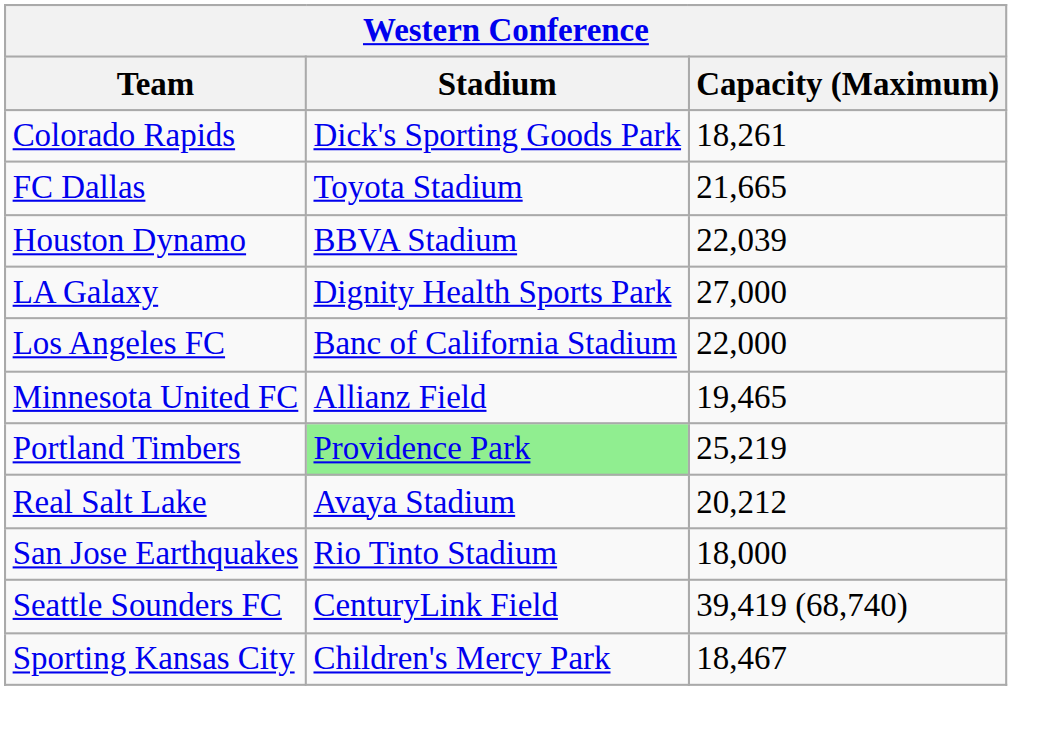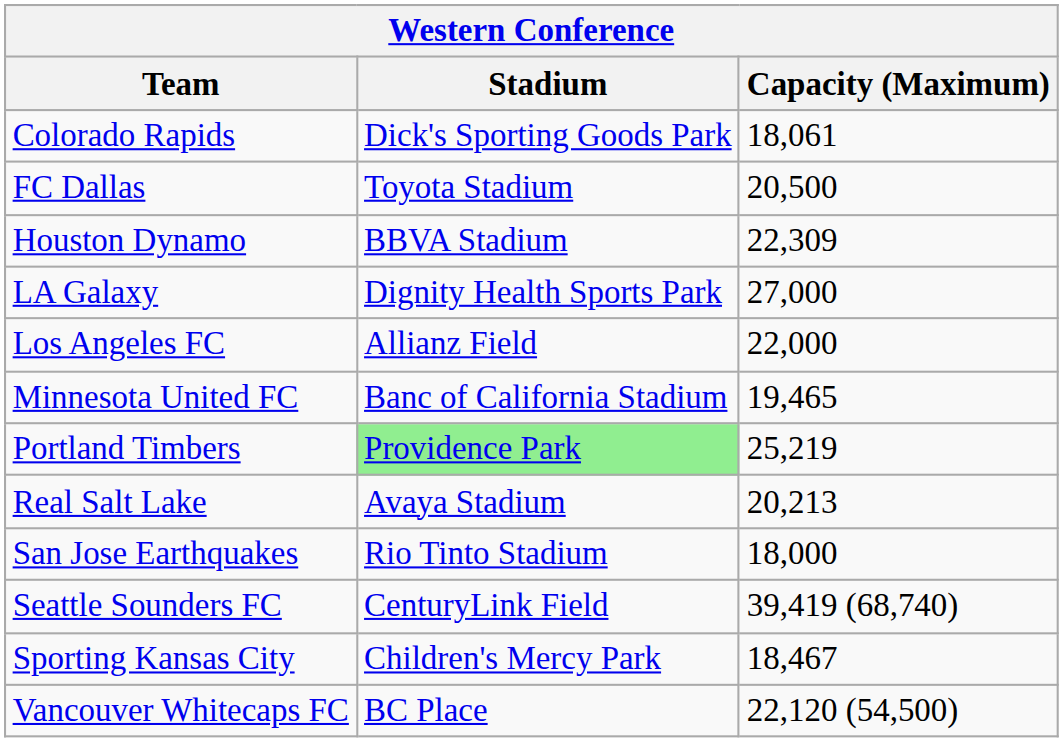 <table class="wikitable" style="text-align:left">
 <tr>
 <th colspan=3><a href='#'>Western Conference</a></th>
 </tr>
 <tr>
 <th>Team</th>
 <th>Stadium</th>
 <th>Capacity (Maximum)</th>
 </tr>
 <tr>
 <td><a href='#'>Colorado Rapids</a></td>
 <td><a href='#'>Dick's Sporting Goods Park</a></td>
-<td>18,261</td>
+<td>18,061</td>
 </tr>
 <tr>
 <td><a href='#'>FC Dallas</a></td>
 <td><a href='#'>Toyota Stadium</a></td>
-<td>21,665</td>
+<td>20,500</td>
 </tr>
 <tr>
 <td><a href='#'>Houston Dynamo</a></td>
 <td><a href='#'>BBVA Stadium</a></td>
-<td>22,039</td>
+<td>22,309</td>
 </tr>
 <tr>
 <td><a href='#'>LA Galaxy</a></td>
 <td><a href='#'>Dignity Health Sports Park</a></td>
 <td>27,000</td>
 </tr>
 <tr>
 <td><a href='#'>Los Angeles FC</a></td>
-<td><a href='#'>Banc of California Stadium</a></td>
+<td><a href='#'>Allianz Field</a></td>
 <td>22,000</td>
 </tr>
 <tr>
 <td><a href='#'>Minnesota United FC</a></td>
-<td><a href='#'>Allianz Field</a></td>
+<td><a href='#'>Banc of California Stadium</a></td>
 <td>19,465</td>
 </tr>
 <tr>
 <td><a href='#'>Portland Timbers</a></td>
 <td style="background: lightgreen;"><a href='#'>Providence Park</a></td>
 <td>25,219</td>
 </tr>
 <tr>
 <td><a href='#'>Real Salt Lake</a></td>
 <td><a href='#'>Avaya Stadium</a></td>
-<td>20,212</td>
+<td>20,213</td>
 </tr>
 <tr>
 <td><a href='#'>San Jose Earthquakes</a></td>
 <td><a href='#'>Rio Tinto Stadium</a></td>
 <td>18,000</td>
 </tr>
 <tr>
 <td><a href='#'>Seattle Sounders FC</a></td>
 <td><a href='#'>CenturyLink Field</a></td>
 <td>39,419 (68,740)</td>
 </tr>
 <tr>
 <td><a href='#'>Sporting Kansas City</a></td>
 <td><a href='#'>Children's Mercy Park</a></td>
 <td>18,467</td>
 </tr>
+<tr>
+<td><a href='#'>Vancouver Whitecaps FC</a></td>
+<td><a href='#'>BC Place</a></td>
+<td>22,120 (54,500)</td>
+</tr>
 </table>
